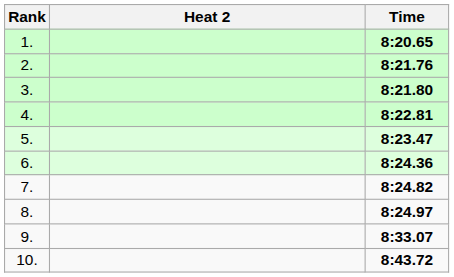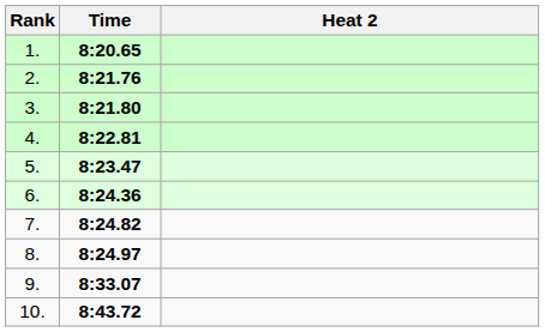 <table class="wikitable" style="border-collapse: collapse; font-size: 90%;">
 <tr>
 <th>Rank</th>
+<th style="width: 5em">Time</th>
 <th style="width: 20em">Heat 2</th>
-<th style="width: 5em">Time</th>
 </tr>
 <tr style="background:#ccffcc;">
 <td align="center">1.</td>
+<td align="center"><strong>8:20.65</strong></td>
 <td></td>
-<td align="center"><strong>8:20.65</strong></td>
 </tr>
 <tr style="background:#ccffcc;">
 <td align="center">2.</td>
+<td align="center"><strong>8:21.76</strong></td>
 <td></td>
-<td align="center"><strong>8:21.76</strong></td>
 </tr>
 <tr style="background:#ccffcc;">
 <td align="center">3.</td>
+<td align="center"><strong>8:21.80</strong></td>
 <td></td>
-<td align="center"><strong>8:21.80</strong></td>
 </tr>
 <tr style="background:#ccffcc;">
 <td align="center">4.</td>
+<td align="center"><strong>8:22.81</strong></td>
 <td></td>
-<td align="center"><strong>8:22.81</strong></td>
 </tr>
 <tr style="background:#ddffdd;">
 <td align="center">5.</td>
+<td align="center"><strong>8:23.47</strong></td>
 <td></td>
-<td align="center"><strong>8:23.47</strong></td>
 </tr>
 <tr style="background:#ddffdd;">
 <td align="center">6.</td>
+<td align="center"><strong>8:24.36</strong></td>
 <td></td>
-<td align="center"><strong>8:24.36</strong></td>
 </tr>
 <tr>
 <td align="center">7.</td>
+<td align="center"><strong>8:24.82</strong></td>
 <td></td>
-<td align="center"><strong>8:24.82</strong></td>
 </tr>
 <tr>
 <td align="center">8.</td>
+<td align="center"><strong>8:24.97</strong></td>
 <td></td>
-<td align="center"><strong>8:24.97</strong></td>
 </tr>
 <tr>
 <td align="center">9.</td>
+<td align="center"><strong>8:33.07</strong></td>
 <td></td>
-<td align="center"><strong>8:33.07</strong></td>
 </tr>
 <tr>
 <td align="center">10.</td>
+<td align="center"><strong>8:43.72</strong></td>
 <td></td>
-<td align="center"><strong>8:43.72</strong></td>
 </tr>
 </table>
